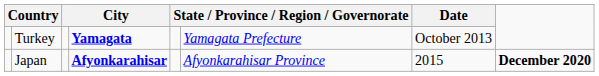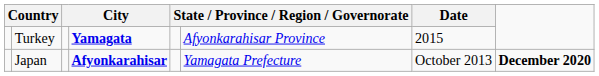 <table class="wikitable">
 <tr>
 <th colspan=2>Country</th>
 <th colspan=2>City</th>
 <th colspan=2>State / Province / Region / Governorate</th>
 <th>Date</th>
 </tr>
 <tr>
 <td></td>
 <td>Turkey</td>
 <td></td>
 <td><strong><a href='#'>Yamagata</a></strong></td>
 <td></td>
-<td><em><a href='#'>Yamagata Prefecture</a></em></td>
-<td>October 2013</td>
+<td><em><a href='#'>Afyonkarahisar Province</a></em></td>
+<td>2015</td>
 </tr>
 <tr>
 <td></td>
 <td>Japan</td>
 <td></td>
 <td><strong><a href='#'>Afyonkarahisar</a></strong></td>
 <td></td>
-<td><em><a href='#'>Afyonkarahisar Province</a></em></td>
-<td>2015</td>
+<td><em><a href='#'>Yamagata Prefecture</a></em></td>
+<td>October 2013</td>
 <td><strong>December 2020</strong></td>
 </tr>
 </table>
